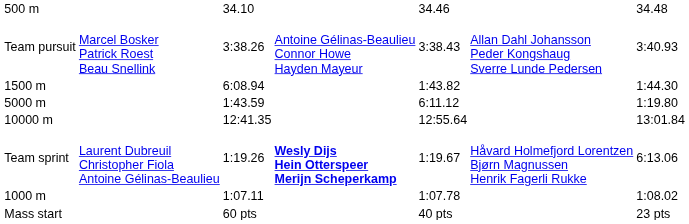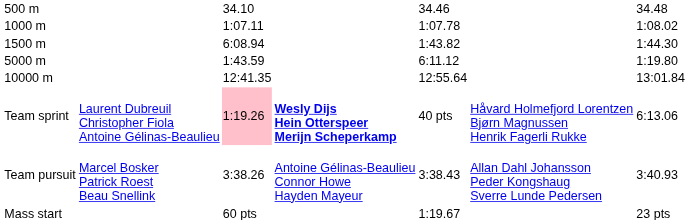 <table>
 <tr>
 <td>500 m<br></td>
 <td></td>
 <td>34.10</td>
 <td></td>
 <td>34.46</td>
 <td></td>
 <td>34.48</td>
 </tr>
 <tr>
-<td>Team pursuit<br></td>
-<td><br><a href='#'>Marcel Bosker</a><br><a href='#'>Patrick Roest</a><br><a href='#'>Beau Snellink</a></td>
-<td>3:38.26</td>
-<td><br><a href='#'>Antoine Gélinas-Beaulieu</a><br><a href='#'>Connor Howe</a><br><a href='#'>Hayden Mayeur</a></td>
-<td>3:38.43</td>
-<td><br><a href='#'>Allan Dahl Johansson</a><br><a href='#'>Peder Kongshaug</a><br><a href='#'>Sverre Lunde Pedersen</a></td>
-<td>3:40.93</td>
+<td>1000 m<br></td>
+<td></td>
+<td>1:07.11</td>
+<td></td>
+<td>1:07.78</td>
+<td></td>
+<td>1:08.02</td>
 </tr>
 <tr>
 <td>1500 m<br></td>
 <td></td>
 <td>6:08.94</td>
 <td></td>
 <td>1:43.82</td>
 <td></td>
 <td>1:44.30</td>
 </tr>
 <tr>
 <td>5000 m<br></td>
 <td></td>
 <td>1:43.59</td>
 <td></td>
 <td>6:11.12</td>
 <td></td>
 <td>1:19.80</td>
 </tr>
 <tr>
 <td>10000 m<br></td>
 <td></td>
 <td>12:41.35</td>
 <td></td>
 <td>12:55.64</td>
 <td></td>
 <td>13:01.84</td>
 </tr>
 <tr>
 <td>Team sprint<br></td>
 <td><br><a href='#'>Laurent Dubreuil</a><br><a href='#'>Christopher Fiola</a><br><a href='#'>Antoine Gélinas-Beaulieu</a></td>
-<td>1:19.26</td>
+<td style="background: pink;">1:19.26</td>
 <td><strong><br><a href='#'>Wesly Dijs</a><br><a href='#'>Hein Otterspeer</a><br><a href='#'>Merijn Scheperkamp</a></strong></td>
-<td>1:19.67</td>
+<td>40 pts</td>
 <td><br><a href='#'>Håvard Holmefjord Lorentzen</a> <br><a href='#'>Bjørn Magnussen</a><br><a href='#'>Henrik Fagerli Rukke</a></td>
 <td>6:13.06</td>
 </tr>
 <tr>
-<td>1000 m<br></td>
-<td></td>
-<td>1:07.11</td>
-<td></td>
-<td>1:07.78</td>
-<td></td>
-<td>1:08.02</td>
+<td>Team pursuit<br></td>
+<td><br><a href='#'>Marcel Bosker</a><br><a href='#'>Patrick Roest</a><br><a href='#'>Beau Snellink</a></td>
+<td>3:38.26</td>
+<td><br><a href='#'>Antoine Gélinas-Beaulieu</a><br><a href='#'>Connor Howe</a><br><a href='#'>Hayden Mayeur</a></td>
+<td>3:38.43</td>
+<td><br><a href='#'>Allan Dahl Johansson</a><br><a href='#'>Peder Kongshaug</a><br><a href='#'>Sverre Lunde Pedersen</a></td>
+<td>3:40.93</td>
 </tr>
 <tr>
 <td>Mass start<br></td>
 <td></td>
 <td>60 pts</td>
 <td></td>
-<td>40 pts</td>
+<td>1:19.67</td>
 <td></td>
 <td>23 pts</td>
 </tr>
 </table>
